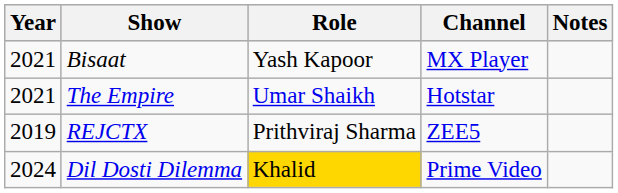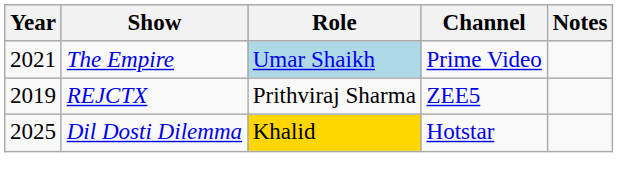 <table class="wikitable sortable" border="1">
 <tr style="background:#ccc;">
 <th>Year</th>
 <th>Show</th>
 <th>Role</th>
 <th>Channel</th>
 <th>Notes</th>
 </tr>
 <tr>
 <td>2021</td>
-<td><em>Bisaat</em></td>
-<td>Yash Kapoor</td>
-<td><a href='#'>MX Player</a></td>
-<td></td>
-</tr>
-<tr>
-<td>2021</td>
 <td><em><a href='#'> The Empire</a></em></td>
-<td><a href='#'>Umar Shaikh</a></td>
-<td><a href='#'>Hotstar</a></td>
+<td style="background: lightblue;"><a href='#'>Umar Shaikh</a></td>
+<td><a href='#'>Prime Video</a></td>
 <td></td>
 </tr>
 <tr>
 <td>2019</td>
 <td><a href='#'><em>REJCTX</em></a></td>
 <td>Prithviraj Sharma</td>
 <td><a href='#'>ZEE5</a></td>
 <td></td>
 </tr>
 <tr>
-<td>2024</td>
+<td>2025</td>
 <td><em><a href='#'>Dil Dosti Dilemma</a></em></td>
 <td style="background: gold;">Khalid</td>
-<td><a href='#'>Prime Video</a></td>
+<td><a href='#'>Hotstar</a></td>
 </tr>
 </table>
